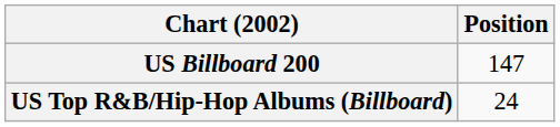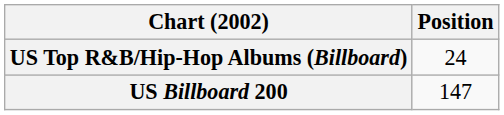 <table class="wikitable sortable plainrowheaders" style="text-align:center">
 <tr>
 <th>Chart (2002)</th>
 <th>Position</th>
 </tr>
 <tr>
+<th scope="row">US Top R&B/Hip-Hop Albums (<em>Billboard</em>)</th>
+<td style="text-align:center">24</td>
+</tr>
+<tr>
 <th scope="row">US <em>Billboard</em> 200</th>
 <td style="text-align:center">147</td>
 </tr>
-<tr>
-<th scope="row">US Top R&B/Hip-Hop Albums (<em>Billboard</em>)</th>
-<td style="text-align:center">24</td>
-</tr>
 </table>
